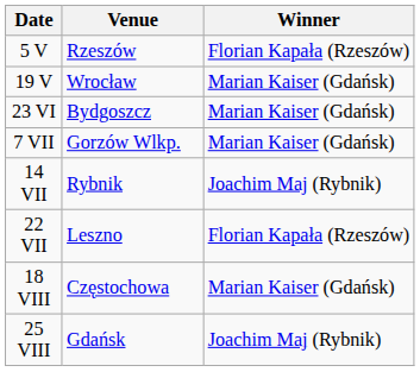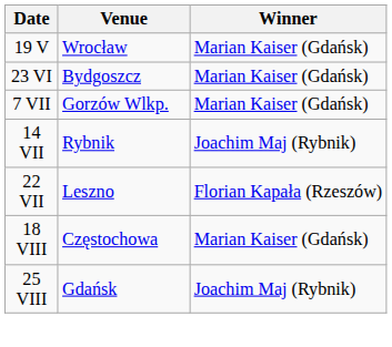 <table class=wikitable>
 <tr>
 <th width=40px>Date</th>
 <th width=110px>Venue</th>
 <th>Winner</th>
-</tr>
-<tr>
-<td align=center>5 V</td>
-<td><a href='#'>Rzeszów</a></td>
-<td><a href='#'>Florian Kapała</a> (Rzeszów)</td>
 </tr>
 <tr>
 <td align=center>19 V</td>
 <td><a href='#'>Wrocław</a></td>
 <td><a href='#'>Marian Kaiser</a> (Gdańsk)</td>
 </tr>
 <tr>
 <td align=center>23 VI</td>
 <td><a href='#'>Bydgoszcz</a></td>
 <td><a href='#'>Marian Kaiser</a> (Gdańsk)</td>
 </tr>
 <tr>
 <td align=center>7 VII</td>
 <td><a href='#'>Gorzów Wlkp.</a></td>
 <td><a href='#'>Marian Kaiser</a> (Gdańsk)</td>
 </tr>
 <tr>
 <td align=center>14 VII</td>
 <td><a href='#'>Rybnik</a></td>
 <td><a href='#'>Joachim Maj</a> (Rybnik)</td>
 </tr>
 <tr>
 <td align=center>22 VII</td>
 <td><a href='#'>Leszno</a></td>
 <td><a href='#'>Florian Kapała</a> (Rzeszów)</td>
 </tr>
 <tr>
 <td align=center>18 VIII</td>
 <td><a href='#'>Częstochowa</a></td>
 <td><a href='#'>Marian Kaiser</a> (Gdańsk)</td>
 </tr>
 <tr>
 <td align=center>25 VIII</td>
 <td><a href='#'>Gdańsk</a></td>
 <td><a href='#'>Joachim Maj</a> (Rybnik)</td>
 </tr>
 </table>
